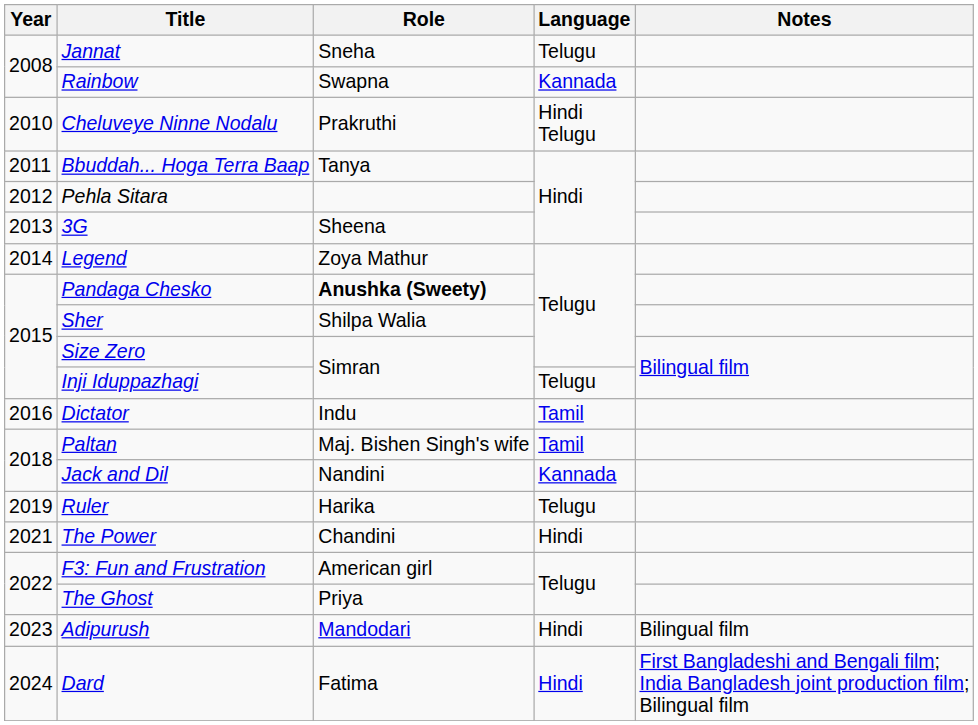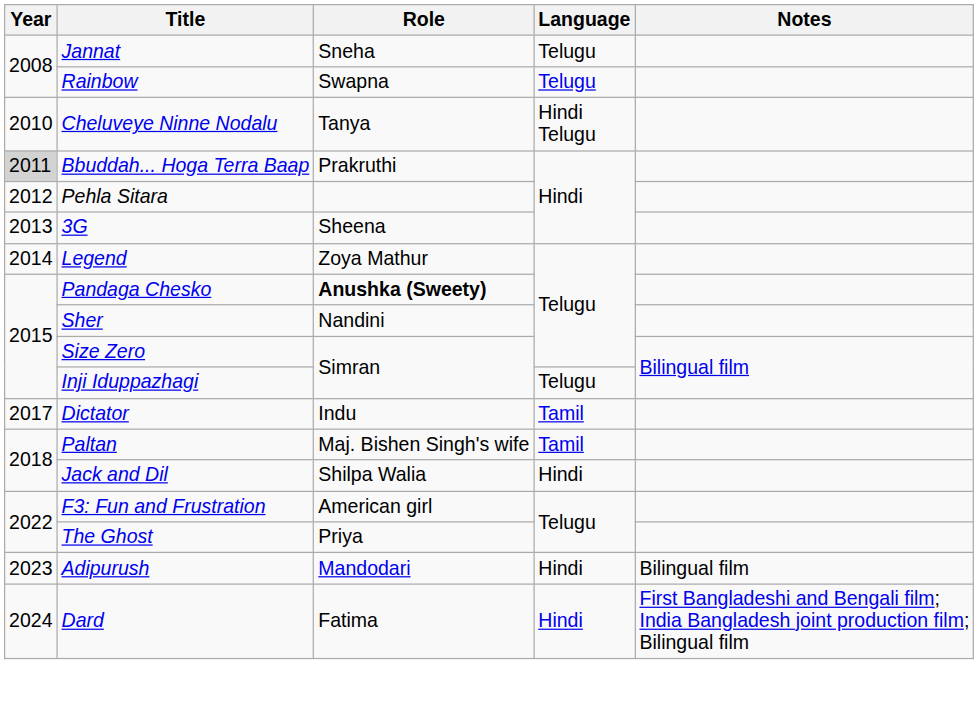 <table class="wikitable sortable">
 <tr>
 <th>Year</th>
 <th>Title</th>
 <th>Role</th>
 <th>Language</th>
 <th class="unsortable">Notes</th>
 </tr>
 <tr>
 <td rowspan="2">2008</td>
 <td><em><a href='#'>Jannat</a></em></td>
 <td>Sneha</td>
 <td>Telugu</td>
 <td></td>
 </tr>
 <tr>
 <td><em><a href='#'>Rainbow</a></em></td>
 <td>Swapna</td>
-<td><a href='#'>Kannada</a></td>
+<td><a href='#'>Telugu</a></td>
 <td></td>
 </tr>
 <tr>
 <td>2010</td>
 <td><em><a href='#'>Cheluveye Ninne Nodalu</a></em></td>
-<td>Prakruthi</td>
+<td>Tanya</td>
 <td>Hindi <br>Telugu</td>
 <td></td>
 </tr>
 <tr>
-<td>2011</td>
+<td style="background: lightgrey;">2011</td>
 <td><em><a href='#'>Bbuddah... Hoga Terra Baap</a></em></td>
-<td>Tanya</td>
+<td>Prakruthi</td>
 <td rowspan="3">Hindi</td>
 <td></td>
 </tr>
 <tr>
 <td>2012</td>
 <td><em>Pehla Sitara</em></td>
 <td></td>
 <td></td>
 </tr>
 <tr>
 <td>2013</td>
 <td><em><a href='#'>3G</a></em></td>
 <td>Sheena</td>
 <td></td>
 </tr>
 <tr>
 <td>2014</td>
 <td><em><a href='#'>Legend</a></em></td>
 <td>Zoya Mathur</td>
 <td rowspan="4">Telugu</td>
 <td></td>
 </tr>
 <tr>
 <td rowspan="4">2015</td>
 <td><em><a href='#'>Pandaga Chesko</a></em></td>
 <td><strong>Anushka (Sweety)</strong></td>
 <td></td>
 </tr>
 <tr>
 <td><em><a href='#'>Sher</a></em></td>
-<td>Shilpa Walia</td>
+<td>Nandini</td>
 <td></td>
 </tr>
 <tr>
 <td><em><a href='#'>Size Zero</a></em></td>
 <td rowspan="2">Simran</td>
 <td rowspan="2"><a href='#'>Bilingual film</a></td>
 </tr>
 <tr>
 <td><em><a href='#'>Inji Iduppazhagi</a></em></td>
 <td>Telugu</td>
 </tr>
 <tr>
-<td>2016</td>
+<td>2017</td>
 <td><em><a href='#'>Dictator</a></em></td>
 <td>Indu</td>
 <td><a href='#'>Tamil</a></td>
 <td></td>
 </tr>
 <tr>
 <td rowspan="2">2018</td>
 <td><em><a href='#'>Paltan</a></em></td>
 <td>Maj. Bishen Singh's wife</td>
 <td><a href='#'>Tamil</a></td>
 <td></td>
 </tr>
 <tr>
 <td><em><a href='#'>Jack and Dil</a></em></td>
-<td>Nandini</td>
-<td><a href='#'>Kannada</a></td>
-<td></td>
-</tr>
-<tr>
-<td>2019</td>
-<td><em><a href='#'>Ruler</a></em></td>
-<td>Harika</td>
-<td>Telugu</td>
-<td></td>
-</tr>
-<tr>
-<td>2021</td>
-<td><em><a href='#'>The Power</a></em></td>
-<td>Chandini</td>
+<td>Shilpa Walia</td>
 <td>Hindi</td>
 <td></td>
 </tr>
 <tr>
 <td rowspan="2">2022</td>
 <td><em><a href='#'>F3: Fun and Frustration</a></em></td>
 <td>American girl</td>
 <td rowspan="2">Telugu</td>
 <td></td>
 </tr>
 <tr>
 <td><em><a href='#'>The Ghost</a></em></td>
 <td>Priya</td>
 <td></td>
 </tr>
 <tr>
 <td>2023</td>
 <td><em><a href='#'>Adipurush</a></em></td>
 <td><a href='#'>Mandodari</a></td>
 <td>Hindi</td>
 <td>Bilingual film</td>
 </tr>
 <tr>
 <td>2024</td>
 <td><em><a href='#'>Dard</a></em></td>
 <td>Fatima</td>
 <td><a href='#'>Hindi</a></td>
 <td><a href='#'>First Bangladeshi and Bengali film</a>;<br><a href='#'>India Bangladesh joint production film</a>;<br>Bilingual film</td>
 </tr>
 </table>
